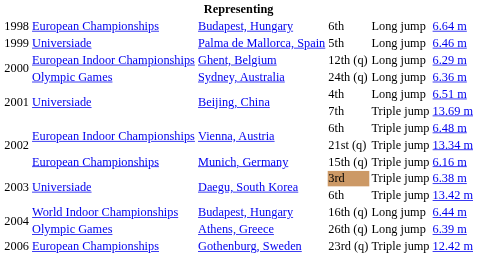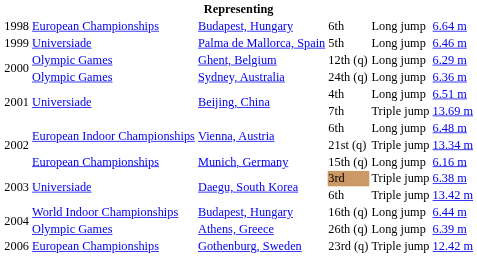 <table>
 <tr>
 <th colspan="6">Representing </th>
 </tr>
 <tr>
 <td>1998</td>
 <td><a href='#'>European Championships</a></td>
 <td><a href='#'>Budapest, Hungary</a></td>
 <td>6th</td>
 <td>Long jump</td>
 <td><a href='#'>6.64 m</a></td>
 </tr>
 <tr>
 <td>1999</td>
 <td><a href='#'>Universiade</a></td>
 <td><a href='#'>Palma de Mallorca, Spain</a></td>
 <td>5th</td>
 <td>Long jump</td>
 <td><a href='#'>6.46 m</a></td>
 </tr>
 <tr>
 <td rowspan=2>2000</td>
-<td><a href='#'>European Indoor Championships</a></td>
+<td><a href='#'>Olympic Games</a></td>
 <td><a href='#'>Ghent, Belgium</a></td>
 <td>12th (q)</td>
 <td>Long jump</td>
 <td><a href='#'>6.29 m</a></td>
 </tr>
 <tr>
 <td><a href='#'>Olympic Games</a></td>
 <td><a href='#'>Sydney, Australia</a></td>
 <td>24th (q)</td>
 <td>Long jump</td>
 <td><a href='#'>6.36 m</a></td>
 </tr>
 <tr>
 <td rowspan=2>2001</td>
 <td rowspan=2><a href='#'>Universiade</a></td>
 <td rowspan=2><a href='#'>Beijing, China</a></td>
 <td>4th</td>
 <td>Long jump</td>
 <td><a href='#'>6.51 m</a></td>
 </tr>
 <tr>
 <td>7th</td>
 <td>Triple jump</td>
 <td><a href='#'>13.69 m</a></td>
 </tr>
 <tr>
 <td rowspan=3>2002</td>
 <td rowspan=2><a href='#'>European Indoor Championships</a></td>
 <td rowspan=2><a href='#'>Vienna, Austria</a></td>
 <td>6th</td>
-<td>Triple jump</td>
+<td>Long jump</td>
 <td><a href='#'>6.48 m</a></td>
 </tr>
 <tr>
 <td>21st (q)</td>
 <td>Triple jump</td>
 <td><a href='#'>13.34 m</a></td>
 </tr>
 <tr>
 <td><a href='#'>European Championships</a></td>
 <td><a href='#'>Munich, Germany</a></td>
 <td>15th (q)</td>
-<td>Triple jump</td>
+<td>Long jump</td>
 <td><a href='#'>6.16 m</a></td>
 </tr>
 <tr>
 <td rowspan=2>2003</td>
 <td rowspan=2><a href='#'>Universiade</a></td>
 <td rowspan=2><a href='#'>Daegu, South Korea</a></td>
 <td bgcolor="cc9966">3rd</td>
 <td>Triple jump</td>
 <td><a href='#'>6.38 m</a></td>
 </tr>
 <tr>
 <td>6th</td>
 <td>Triple jump</td>
 <td><a href='#'>13.42 m</a></td>
 </tr>
 <tr>
 <td rowspan=2>2004</td>
 <td><a href='#'>World Indoor Championships</a></td>
 <td><a href='#'>Budapest, Hungary</a></td>
 <td>16th (q)</td>
 <td>Long jump</td>
 <td><a href='#'>6.44 m</a></td>
 </tr>
 <tr>
 <td><a href='#'>Olympic Games</a></td>
 <td><a href='#'>Athens, Greece</a></td>
 <td>26th (q)</td>
 <td>Long jump</td>
 <td><a href='#'>6.39 m</a></td>
 </tr>
 <tr>
 <td>2006</td>
 <td><a href='#'>European Championships</a></td>
 <td><a href='#'>Gothenburg, Sweden</a></td>
 <td>23rd (q)</td>
 <td>Triple jump</td>
 <td><a href='#'>12.42 m</a></td>
 </tr>
 </table>
